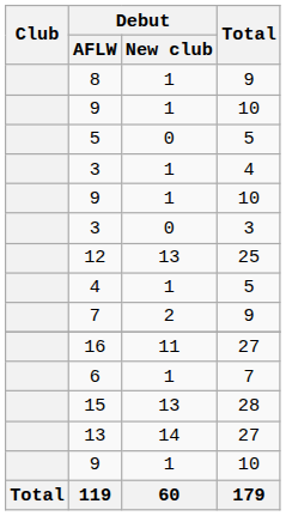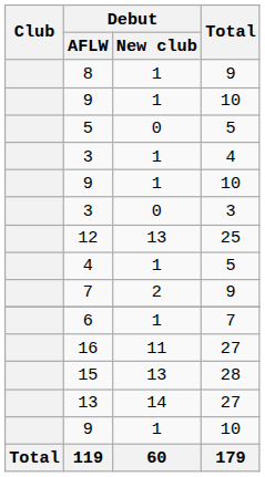 <table class="wikitable plainrowheaders sortable" style="text-align:center;">
 <tr>
 <th rowspan=2>Club</th>
 <th colspan=2>Debut</th>
 <th rowspan=2>Total</th>
 </tr>
 <tr>
 <th>AFLW</th>
 <th>New club</th>
 </tr>
 <tr>
 <th scope="row"></th>
 <td>8</td>
 <td>1</td>
 <td>9</td>
 </tr>
 <tr>
 <th scope="row"></th>
 <td>9</td>
 <td>1</td>
 <td>10</td>
 </tr>
 <tr>
 <th scope="row"></th>
 <td>5</td>
 <td>0</td>
 <td>5</td>
 </tr>
 <tr>
 <th scope="row"></th>
 <td>3</td>
 <td>1</td>
 <td>4</td>
 </tr>
 <tr>
 <th scope="row"></th>
 <td>9</td>
 <td>1</td>
 <td>10</td>
 </tr>
 <tr>
 <th scope="row"></th>
 <td>3</td>
 <td>0</td>
 <td>3</td>
 </tr>
 <tr>
 <th scope="row"></th>
 <td>12</td>
 <td>13</td>
 <td>25</td>
 </tr>
 <tr>
 <th scope="row"></th>
 <td>4</td>
 <td>1</td>
 <td>5</td>
 </tr>
 <tr>
 <th scope="row"></th>
 <td>7</td>
 <td>2</td>
 <td>9</td>
 </tr>
 <tr>
 </tr>
 <tr>
 <th scope="row"></th>
+<td>6</td>
+<td>1</td>
+<td>7</td>
+</tr>
+<tr>
+<th scope="row"></th>
 <td>16</td>
 <td>11</td>
 <td>27</td>
-</tr>
-<tr>
-<th scope="row"></th>
-<td>6</td>
-<td>1</td>
-<td>7</td>
 </tr>
 <tr>
 <th scope="row"></th>
 <td>15</td>
 <td>13</td>
 <td>28</td>
 </tr>
 <tr>
 <th scope="row"></th>
 <td>13</td>
 <td>14</td>
 <td>27</td>
 </tr>
 <tr>
 <th scope="row"></th>
 <td>9</td>
 <td>1</td>
 <td>10</td>
 </tr>
 <tr class="sortbottom">
 <th>Total</th>
 <th>119</th>
 <th>60</th>
 <th>179</th>
 </tr>
 </table>
